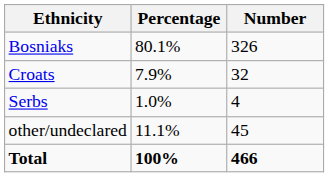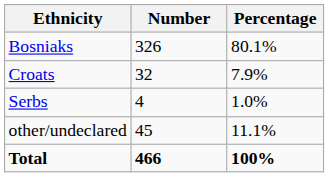 <table class="wikitable">
 <tr>
 <th width="100px">Ethnicity</th>
+<th width="80px">Number</th>
 <th width="80px">Percentage</th>
-<th width="80px">Number</th>
 </tr>
 <tr>
 <td><a href='#'>Bosniaks</a></td>
+<td>326</td>
 <td>80.1%</td>
-<td>326</td>
 </tr>
 <tr>
 <td><a href='#'>Croats</a></td>
+<td>32</td>
 <td>7.9%</td>
-<td>32</td>
 </tr>
 <tr>
 <td><a href='#'>Serbs</a></td>
+<td>4</td>
 <td>1.0%</td>
-<td>4</td>
 </tr>
 <tr>
 <td>other/undeclared</td>
+<td>45</td>
 <td>11.1%</td>
-<td>45</td>
 </tr>
 <tr>
 <td><strong>Total</strong></td>
+<td><strong>466</strong></td>
 <td><strong>100%</strong></td>
-<td><strong>466</strong></td>
 </tr>
 </table>
